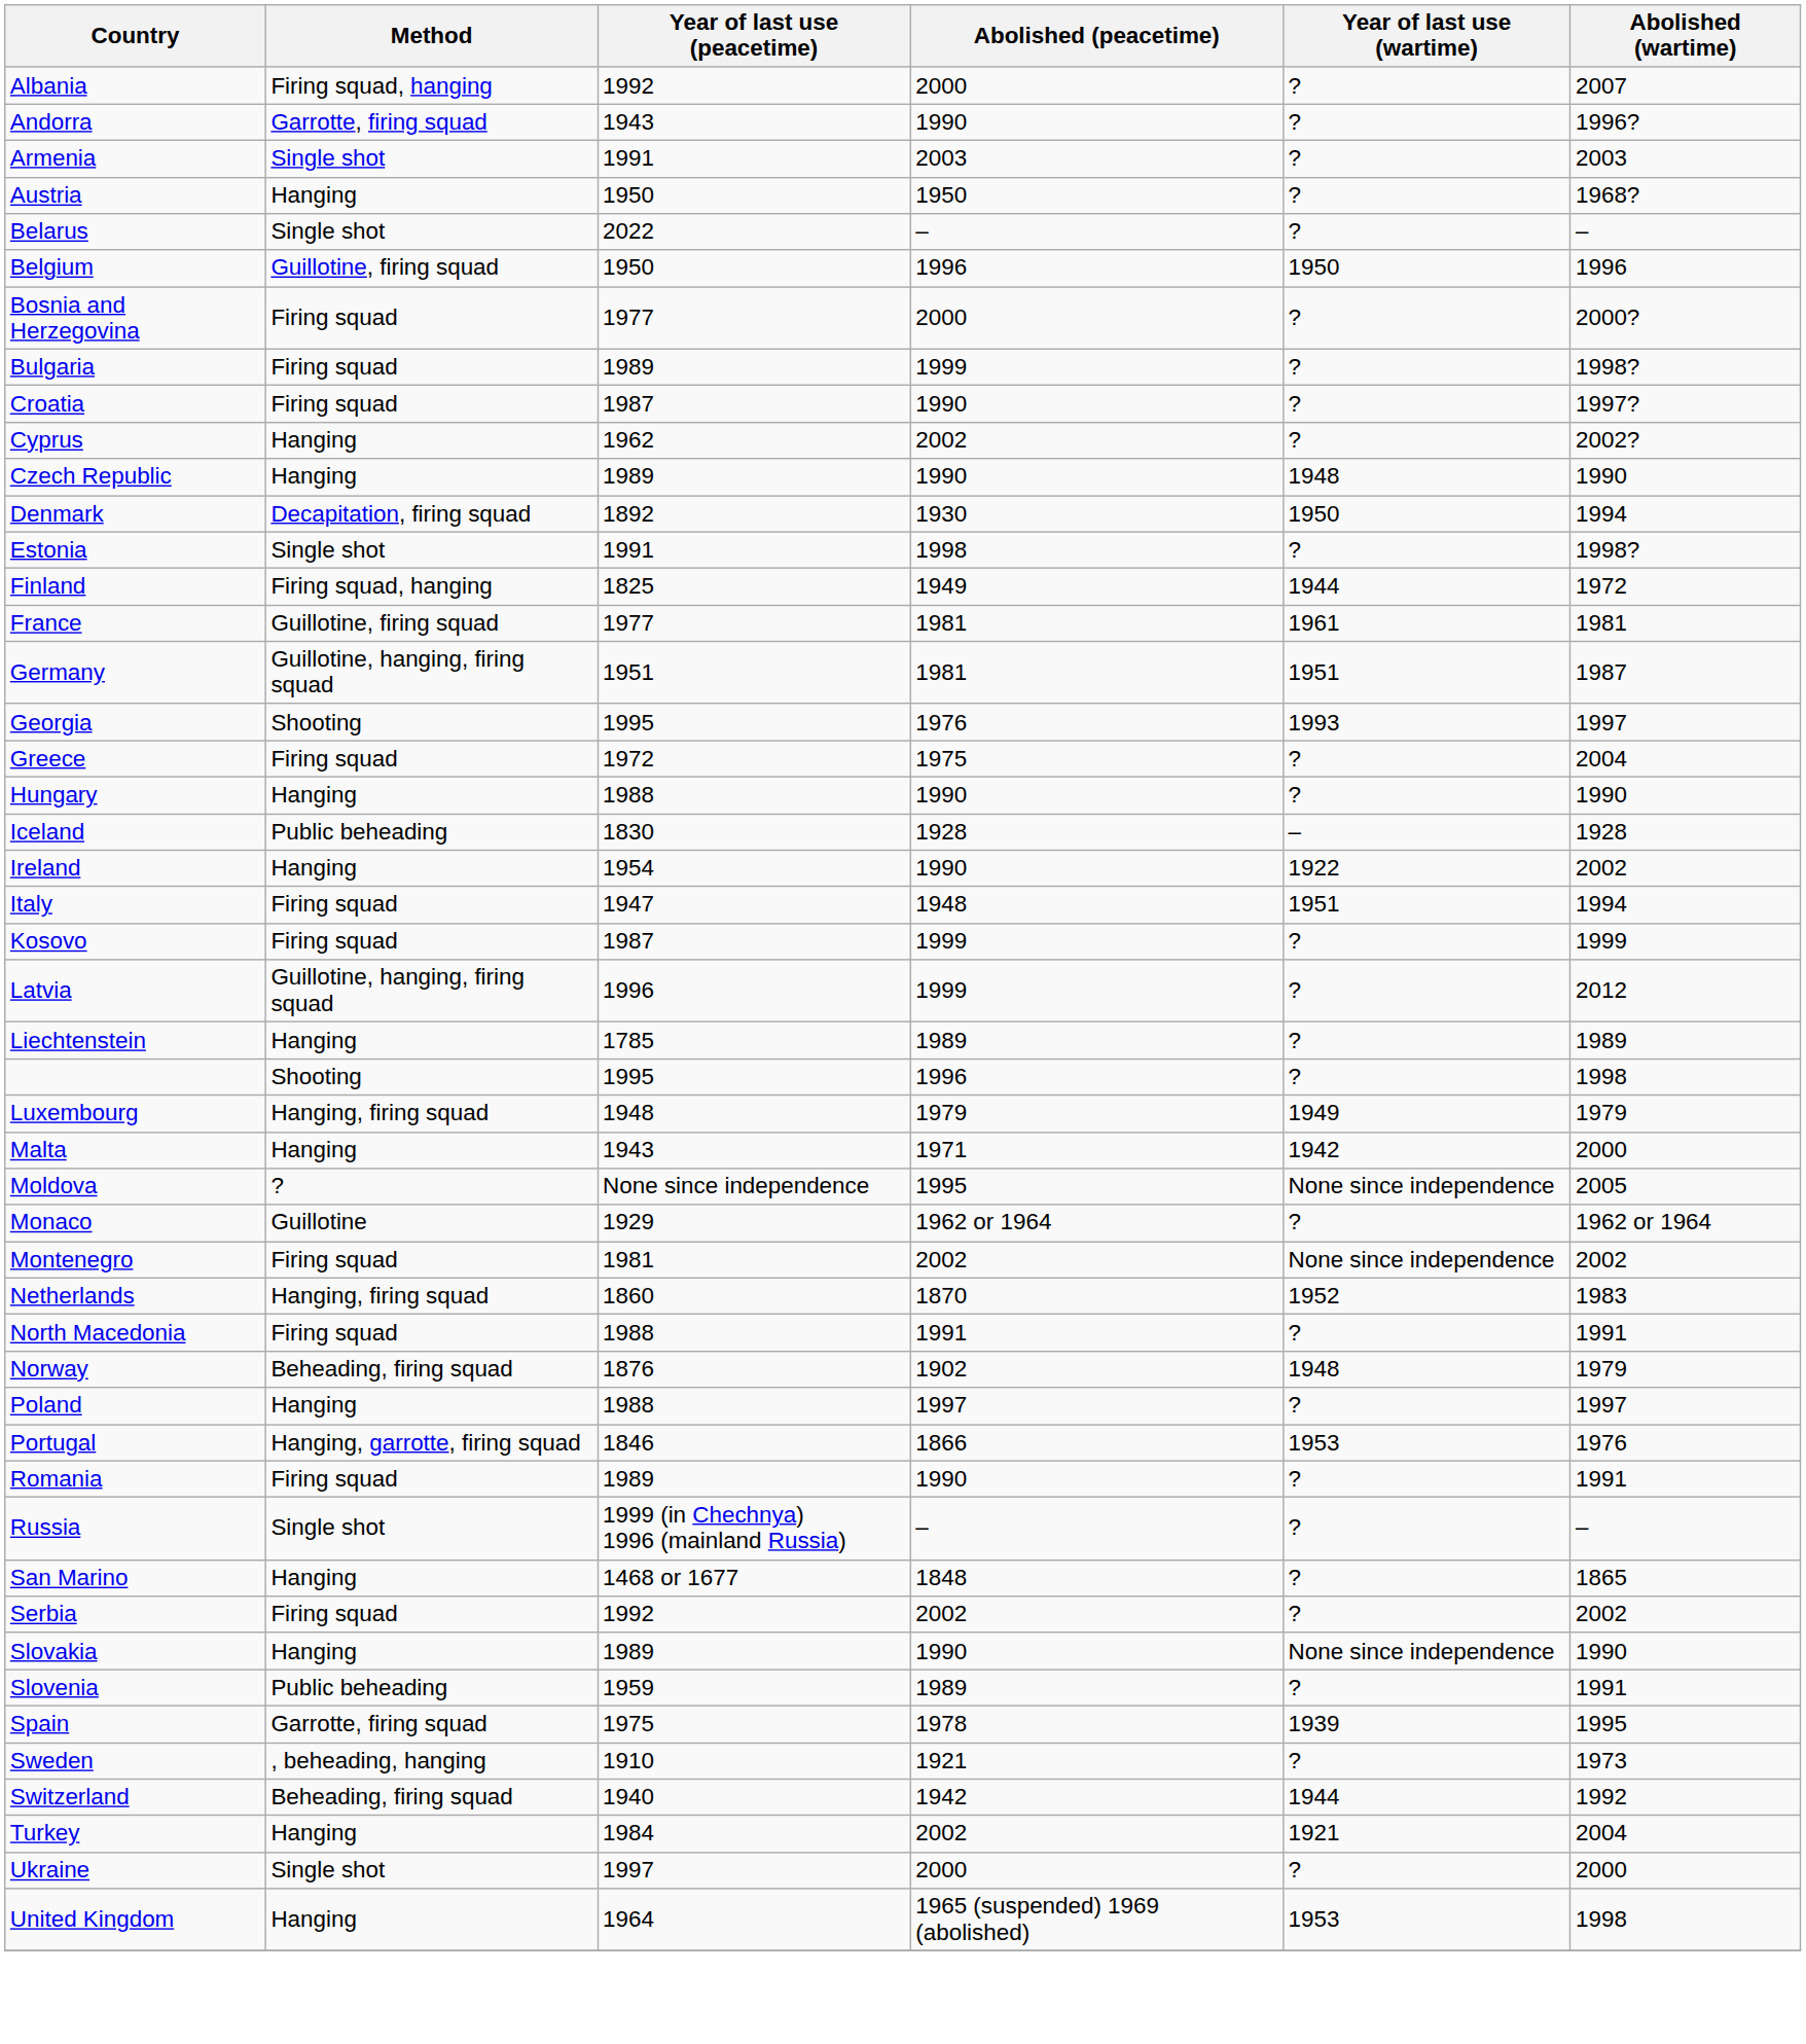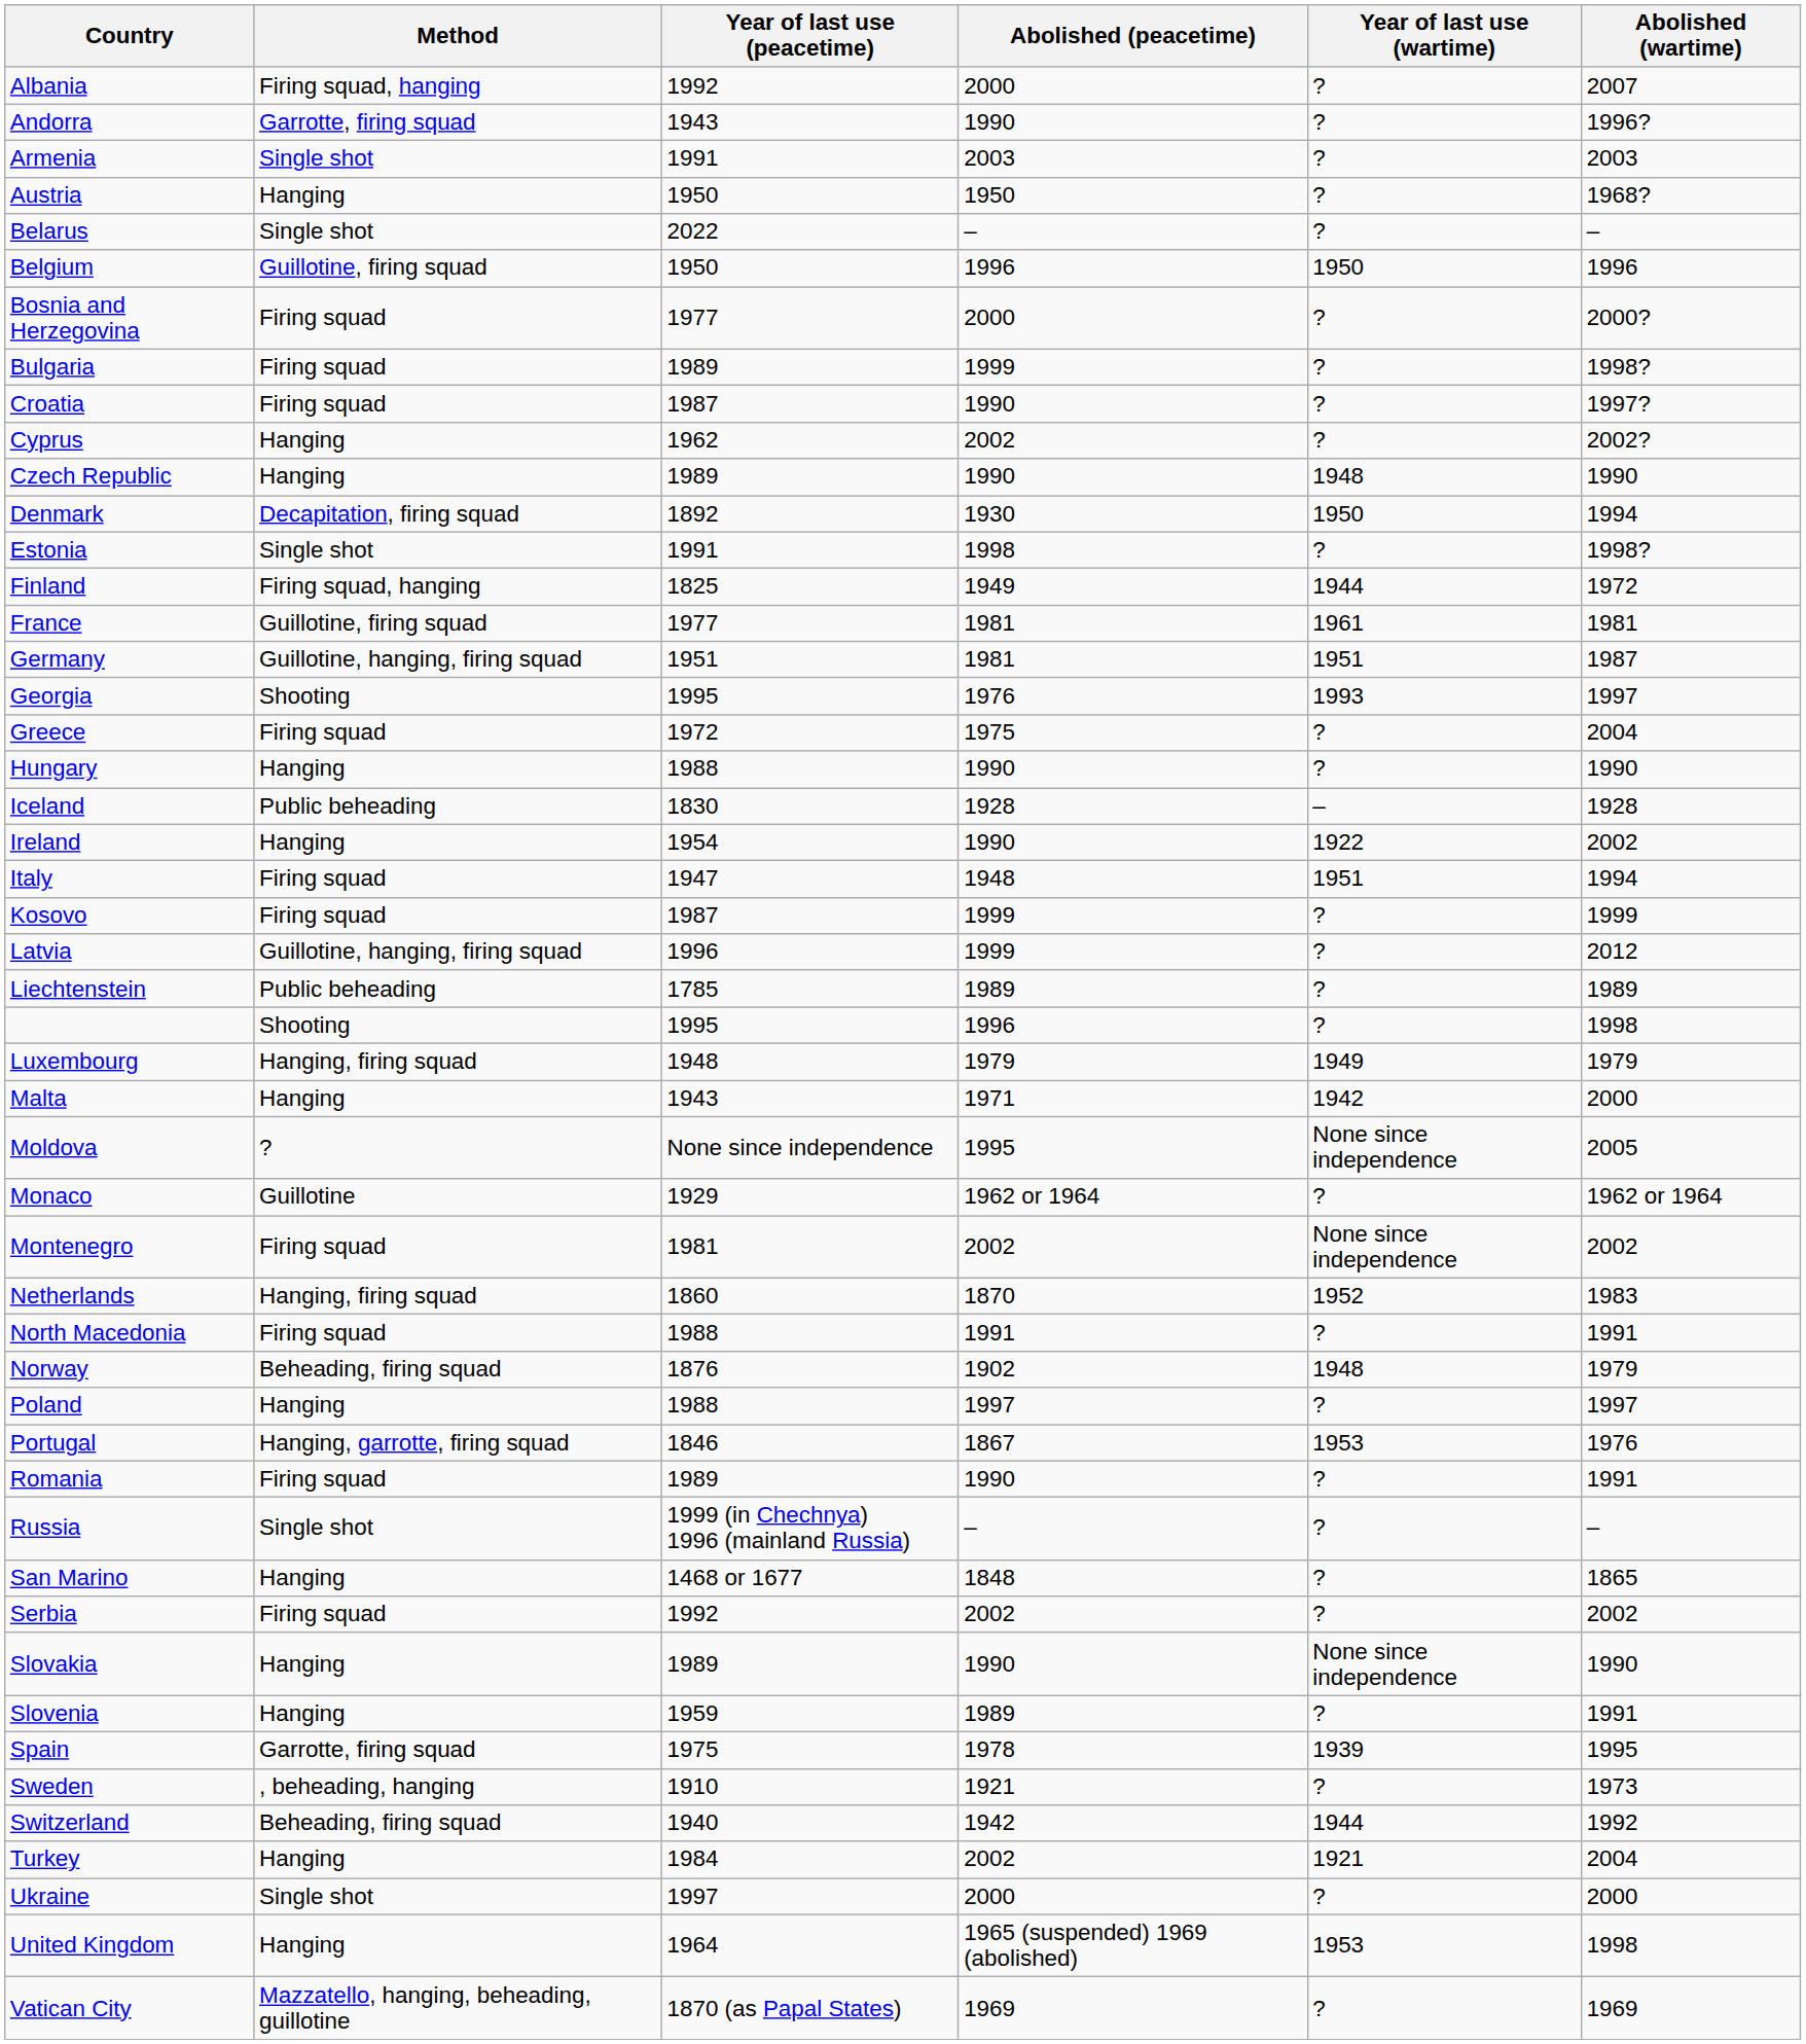 <table class="wikitable sortable">
 <tr>
 <th>Country</th>
 <th>Method</th>
 <th>Year of last use (peacetime)</th>
 <th>Abolished (peacetime)</th>
 <th>Year of last use (wartime)</th>
 <th>Abolished (wartime)</th>
 </tr>
 <tr>
 <td align=left> <a href='#'>Albania</a></td>
 <td>Firing squad, <a href='#'>hanging</a></td>
 <td>1992</td>
 <td>2000</td>
 <td>?</td>
 <td>2007</td>
 </tr>
 <tr>
 <td align=left> <a href='#'>Andorra</a></td>
 <td><a href='#'>Garrotte</a>, <a href='#'>firing squad</a></td>
 <td>1943</td>
 <td>1990</td>
 <td>?</td>
 <td>1996?</td>
 </tr>
 <tr>
 <td align=left> <a href='#'>Armenia</a></td>
 <td><a href='#'>Single shot</a></td>
 <td>1991</td>
 <td>2003</td>
 <td>?</td>
 <td>2003</td>
 </tr>
 <tr>
 <td align=left> <a href='#'>Austria</a></td>
 <td>Hanging</td>
 <td>1950</td>
 <td>1950</td>
 <td>?</td>
 <td>1968?</td>
 </tr>
 <tr>
 <td align=left> <a href='#'>Belarus</a></td>
 <td>Single shot</td>
 <td>2022</td>
 <td>–</td>
 <td>?</td>
 <td>–</td>
 </tr>
 <tr>
 <td align=left> <a href='#'>Belgium</a></td>
 <td><a href='#'>Guillotine</a>, firing squad</td>
 <td>1950</td>
 <td>1996</td>
 <td>1950</td>
 <td>1996</td>
 </tr>
 <tr>
 <td align=left> <a href='#'>Bosnia and Herzegovina</a></td>
 <td>Firing squad</td>
 <td>1977</td>
 <td>2000</td>
 <td>?</td>
 <td>2000?</td>
 </tr>
 <tr>
 <td align=left> <a href='#'>Bulgaria</a></td>
 <td>Firing squad</td>
 <td>1989</td>
 <td>1999</td>
 <td>?</td>
 <td>1998?</td>
 </tr>
 <tr>
 <td align=left> <a href='#'>Croatia</a></td>
 <td>Firing squad</td>
 <td>1987</td>
 <td>1990</td>
 <td>?</td>
 <td>1997?</td>
 </tr>
 <tr>
 <td align=left> <a href='#'>Cyprus</a></td>
 <td>Hanging</td>
 <td>1962</td>
 <td>2002</td>
 <td>?</td>
 <td>2002?</td>
 </tr>
 <tr>
 <td align=left> <a href='#'>Czech Republic</a></td>
 <td>Hanging</td>
 <td>1989</td>
 <td>1990</td>
 <td>1948</td>
 <td>1990</td>
 </tr>
 <tr>
 <td align=left> <a href='#'>Denmark</a></td>
 <td><a href='#'>Decapitation</a>, firing squad</td>
 <td>1892</td>
 <td>1930</td>
 <td>1950</td>
 <td>1994</td>
 </tr>
 <tr>
 <td align=left> <a href='#'>Estonia</a></td>
 <td>Single shot</td>
 <td>1991</td>
 <td>1998</td>
 <td>?</td>
 <td>1998?</td>
 </tr>
 <tr>
 <td align=left> <a href='#'>Finland</a></td>
 <td>Firing squad, hanging</td>
 <td>1825</td>
 <td>1949</td>
 <td>1944</td>
 <td>1972</td>
 </tr>
 <tr>
 <td align=left> <a href='#'>France</a></td>
 <td>Guillotine, firing squad</td>
 <td>1977</td>
 <td>1981</td>
 <td>1961</td>
 <td>1981</td>
 </tr>
 <tr>
 <td align=left> <a href='#'>Germany</a></td>
 <td>Guillotine, hanging, firing squad</td>
 <td>1951</td>
 <td>1981</td>
 <td>1951</td>
 <td>1987</td>
 </tr>
 <tr>
 <td align=left> <a href='#'>Georgia</a></td>
 <td>Shooting</td>
 <td>1995</td>
 <td>1976</td>
 <td>1993</td>
 <td>1997</td>
 </tr>
 <tr>
 <td align=left> <a href='#'>Greece</a></td>
 <td>Firing squad</td>
 <td>1972</td>
 <td>1975</td>
 <td>?</td>
 <td>2004</td>
 </tr>
 <tr>
 <td align=left> <a href='#'>Hungary</a></td>
 <td>Hanging</td>
 <td>1988</td>
 <td>1990</td>
 <td>?</td>
 <td>1990</td>
 </tr>
 <tr>
 <td align=left> <a href='#'>Iceland</a></td>
 <td>Public beheading</td>
 <td>1830</td>
 <td>1928</td>
 <td>–</td>
 <td>1928</td>
 </tr>
 <tr>
 <td align=left> <a href='#'>Ireland</a></td>
 <td>Hanging</td>
 <td>1954</td>
 <td>1990</td>
 <td>1922</td>
 <td>2002</td>
 </tr>
 <tr>
 <td align=left> <a href='#'>Italy</a></td>
 <td>Firing squad</td>
 <td>1947</td>
 <td>1948</td>
 <td>1951</td>
 <td>1994</td>
 </tr>
 <tr>
 <td align=left> <a href='#'>Kosovo</a></td>
 <td>Firing squad</td>
 <td>1987</td>
 <td>1999</td>
 <td>?</td>
 <td>1999</td>
 </tr>
 <tr>
 <td align=left> <a href='#'>Latvia</a></td>
 <td>Guillotine, hanging, firing squad</td>
 <td>1996</td>
 <td>1999</td>
 <td>?</td>
 <td>2012</td>
 </tr>
 <tr>
 <td align=left> <a href='#'>Liechtenstein</a></td>
-<td>Hanging</td>
+<td>Public beheading</td>
 <td>1785</td>
 <td>1989</td>
 <td>?</td>
 <td>1989</td>
 </tr>
 <tr>
 <td align=left></td>
 <td>Shooting</td>
 <td>1995</td>
 <td>1996</td>
 <td>?</td>
 <td>1998</td>
 </tr>
 <tr>
 <td align=left> <a href='#'>Luxembourg</a></td>
 <td>Hanging, firing squad</td>
 <td>1948</td>
 <td>1979</td>
 <td>1949</td>
 <td>1979</td>
 </tr>
 <tr>
 <td align=left> <a href='#'>Malta</a></td>
 <td>Hanging</td>
 <td>1943</td>
 <td>1971</td>
 <td>1942</td>
 <td>2000</td>
 </tr>
 <tr>
 <td align=left> <a href='#'>Moldova</a></td>
 <td>?</td>
 <td>None since independence</td>
 <td>1995</td>
 <td>None since independence</td>
 <td>2005</td>
 </tr>
 <tr>
 <td align=left> <a href='#'>Monaco</a></td>
 <td>Guillotine</td>
 <td>1929</td>
 <td>1962 or 1964</td>
 <td>?</td>
 <td>1962 or 1964</td>
 </tr>
 <tr>
 <td align=left> <a href='#'>Montenegro</a></td>
 <td>Firing squad</td>
 <td>1981</td>
 <td>2002</td>
 <td>None since independence</td>
 <td>2002</td>
 </tr>
 <tr>
 <td align=left> <a href='#'>Netherlands</a></td>
 <td>Hanging, firing squad</td>
 <td>1860</td>
 <td>1870</td>
 <td>1952</td>
 <td>1983</td>
 </tr>
 <tr>
 <td align=left> <a href='#'>North Macedonia</a></td>
 <td>Firing squad</td>
 <td>1988</td>
 <td>1991</td>
 <td>?</td>
 <td>1991</td>
 </tr>
 <tr>
 <td align=left> <a href='#'>Norway</a></td>
 <td>Beheading, firing squad</td>
 <td>1876</td>
 <td>1902</td>
 <td>1948</td>
 <td>1979</td>
 </tr>
 <tr>
 <td align=left> <a href='#'>Poland</a></td>
 <td>Hanging</td>
 <td>1988</td>
 <td>1997</td>
 <td>?</td>
 <td>1997</td>
 </tr>
 <tr>
 <td align=left> <a href='#'>Portugal</a></td>
 <td>Hanging, <a href='#'>garrotte</a>, firing squad</td>
 <td>1846</td>
-<td>1866</td>
+<td>1867</td>
 <td>1953</td>
 <td>1976</td>
 </tr>
 <tr>
 <td align=left> <a href='#'>Romania</a></td>
 <td>Firing squad</td>
 <td>1989</td>
 <td>1990</td>
 <td>?</td>
 <td>1991</td>
 </tr>
 <tr>
 <td align=left> <a href='#'>Russia</a></td>
 <td>Single shot</td>
 <td>1999 (in <a href='#'>Chechnya</a>)<br>1996 (mainland <a href='#'>Russia</a>)</td>
 <td>–</td>
 <td>?</td>
 <td>–</td>
 </tr>
 <tr>
 <td align=left> <a href='#'>San Marino</a></td>
 <td>Hanging</td>
 <td>1468 or 1677</td>
 <td>1848</td>
 <td>?</td>
 <td>1865</td>
 </tr>
 <tr>
 <td align=left> <a href='#'>Serbia</a></td>
 <td>Firing squad</td>
 <td>1992</td>
 <td>2002</td>
 <td>?</td>
 <td>2002</td>
 </tr>
 <tr>
 <td align=left> <a href='#'>Slovakia</a></td>
 <td>Hanging</td>
 <td>1989</td>
 <td>1990</td>
 <td>None since independence</td>
 <td>1990</td>
 </tr>
 <tr>
 <td align=left> <a href='#'>Slovenia</a></td>
-<td>Public beheading</td>
+<td>Hanging</td>
 <td>1959</td>
 <td>1989</td>
 <td>?</td>
 <td>1991</td>
 </tr>
 <tr>
 <td align=left> <a href='#'>Spain</a></td>
 <td>Garrotte, firing squad</td>
 <td>1975</td>
 <td>1978</td>
 <td>1939</td>
 <td>1995</td>
 </tr>
 <tr>
 <td align=left> <a href='#'>Sweden</a></td>
 <td>, beheading, hanging</td>
 <td>1910</td>
 <td>1921</td>
 <td>?</td>
 <td>1973</td>
 </tr>
 <tr>
 <td align=left> <a href='#'>Switzerland</a></td>
 <td>Beheading, firing squad</td>
 <td>1940</td>
 <td>1942</td>
 <td>1944</td>
 <td>1992</td>
 </tr>
 <tr>
 <td align=left> <a href='#'>Turkey</a></td>
 <td>Hanging</td>
 <td>1984</td>
 <td>2002</td>
 <td>1921</td>
 <td>2004</td>
 </tr>
 <tr>
 <td align=left> <a href='#'>Ukraine</a></td>
 <td>Single shot</td>
 <td>1997</td>
 <td>2000</td>
 <td>?</td>
 <td>2000</td>
 </tr>
 <tr>
 <td align=left> <a href='#'>United Kingdom</a></td>
 <td>Hanging</td>
 <td>1964</td>
 <td>1965 (suspended) 1969 (abolished)</td>
 <td>1953</td>
 <td>1998</td>
 </tr>
 <tr>
+<td align=left> <a href='#'>Vatican City</a></td>
+<td><a href='#'>Mazzatello</a>, hanging, beheading, guillotine</td>
+<td>1870 (as <a href='#'>Papal States</a>)</td>
+<td>1969</td>
+<td>?</td>
+<td>1969</td>
+</tr>
+<tr>
 </tr>
 </table>
